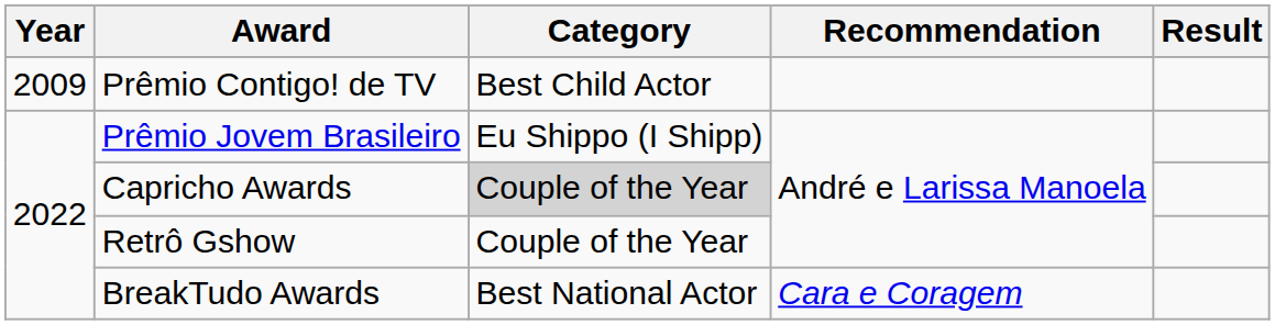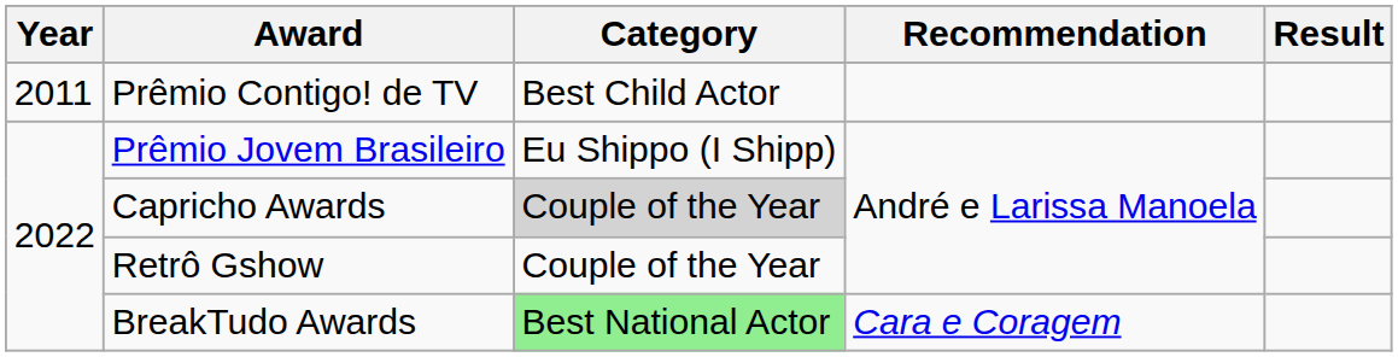 <table class="wikitable">
 <tr>
 <th>Year</th>
 <th>Award</th>
 <th>Category</th>
 <th>Recommendation</th>
 <th>Result</th>
 </tr>
 <tr>
-<td>2009</td>
+<td>2011</td>
 <td>Prêmio Contigo! de TV</td>
 <td>Best Child Actor</td>
 <td></td>
 <td></td>
 </tr>
 <tr>
 <td rowspan="4">2022</td>
 <td><a href='#'>Prêmio Jovem Brasileiro</a></td>
 <td>Eu Shippo (I Shipp)</td>
 <td rowspan="3"><div> André e <a href='#'>Larissa Manoela</a> </div></td>
 <td></td>
 </tr>
 <tr>
 <td>Capricho Awards</td>
 <td style="background: lightgrey;">Couple of the Year</td>
 <td></td>
 </tr>
 <tr>
 <td>Retrô Gshow</td>
 <td>Couple of the Year</td>
 <td></td>
 </tr>
 <tr>
 <td>BreakTudo Awards</td>
-<td>Best National Actor</td>
+<td style="background: lightgreen;">Best National Actor</td>
 <td><div><em><a href='#'>Cara e Coragem</a></em></div></td>
 <td></td>
 </tr>
 </table>
